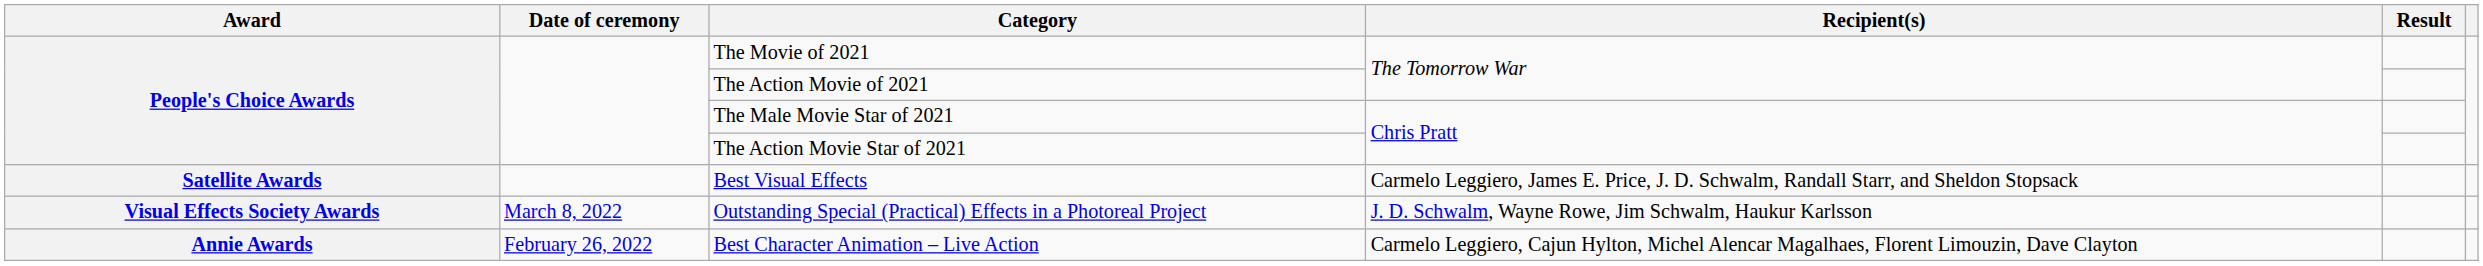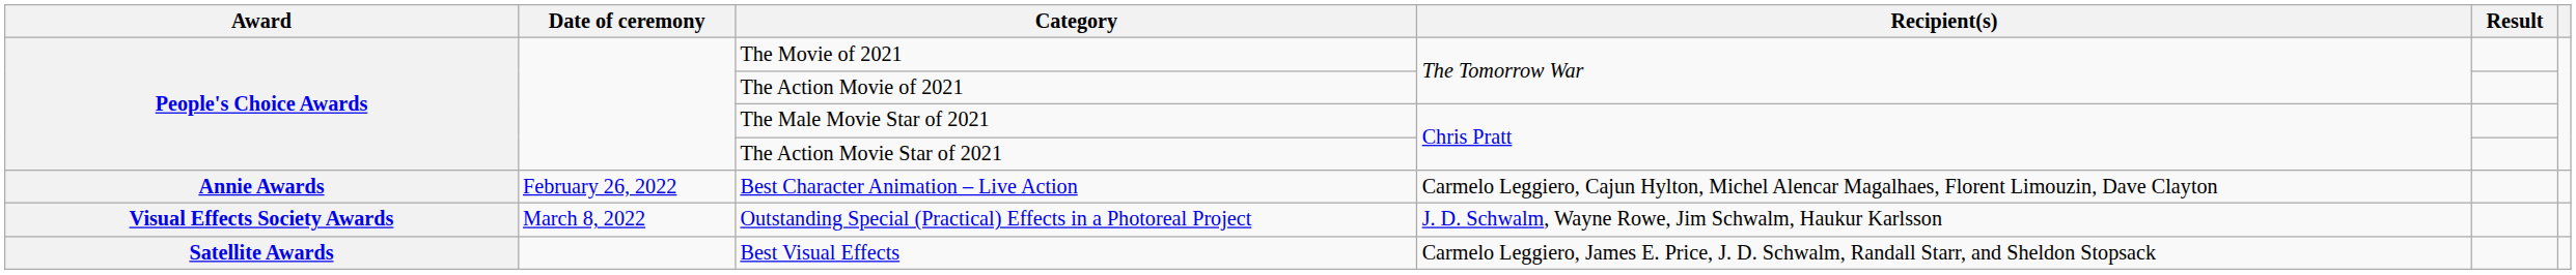 <table class="wikitable sortable plainrowheaders" style="width: 99%">
 <tr>
 <th scope="col" style="width: 20%;">Award</th>
 <th scope="col">Date of ceremony</th>
 <th scope="col">Category</th>
 <th scope="col">Recipient(s)</th>
 <th scope="col">Result</th>
 <th scope="col" class="unsortable"></th>
 </tr>
 <tr>
 <th scope="row" style="text-align:center;" rowspan="4"><a href='#'>People's Choice Awards</a></th>
 <td rowspan="4"><a href='#'></a></td>
 <td>The Movie of 2021</td>
 <td rowspan="2"><em>The Tomorrow War</em></td>
 <td></td>
 <td rowspan="4"></td>
 </tr>
 <tr>
 <td>The Action Movie of 2021</td>
 <td></td>
 </tr>
 <tr>
 <td>The Male Movie Star of 2021</td>
 <td rowspan="2"><a href='#'>Chris Pratt</a></td>
 <td></td>
 </tr>
 <tr>
 <td>The Action Movie Star of 2021</td>
 <td></td>
 </tr>
 <tr>
-<th scope="row" style="text-align: center;"><a href='#'>Satellite Awards</a></th>
-<td><a href='#'></a></td>
-<td><a href='#'>Best Visual Effects</a></td>
-<td>Carmelo Leggiero, James E. Price, J. D. Schwalm, Randall Starr, and Sheldon Stopsack</td>
+<th scope="row" style="text-align: center;"><a href='#'>Annie Awards</a></th>
+<td><a href='#'>February 26, 2022</a></td>
+<td><a href='#'>Best Character Animation – Live Action</a></td>
+<td>Carmelo Leggiero, Cajun Hylton, Michel Alencar Magalhaes, Florent Limouzin, Dave Clayton</td>
 <td></td>
-<td rowspan="1" style="text-align:center;"></td>
+<td style="text-align:center;"></td>
 </tr>
 <tr>
 <th scope="row" style="text-align: center;"><a href='#'>Visual Effects Society Awards</a></th>
 <td><a href='#'>March 8, 2022</a></td>
 <td><a href='#'>Outstanding Special (Practical) Effects in a Photoreal Project</a></td>
 <td><a href='#'>J. D. Schwalm</a>, Wayne Rowe, Jim Schwalm, Haukur Karlsson</td>
 <td></td>
 <td style="text-align: center;"></td>
 </tr>
 <tr>
-<th scope="row" style="text-align: center;"><a href='#'>Annie Awards</a></th>
-<td><a href='#'>February 26, 2022</a></td>
-<td><a href='#'>Best Character Animation – Live Action</a></td>
-<td>Carmelo Leggiero, Cajun Hylton, Michel Alencar Magalhaes, Florent Limouzin, Dave Clayton</td>
+<th scope="row" style="text-align: center;"><a href='#'>Satellite Awards</a></th>
+<td><a href='#'></a></td>
+<td><a href='#'>Best Visual Effects</a></td>
+<td>Carmelo Leggiero, James E. Price, J. D. Schwalm, Randall Starr, and Sheldon Stopsack</td>
 <td></td>
-<td style="text-align:center;"></td>
+<td rowspan="1" style="text-align:center;"></td>
 </tr>
 </table>
